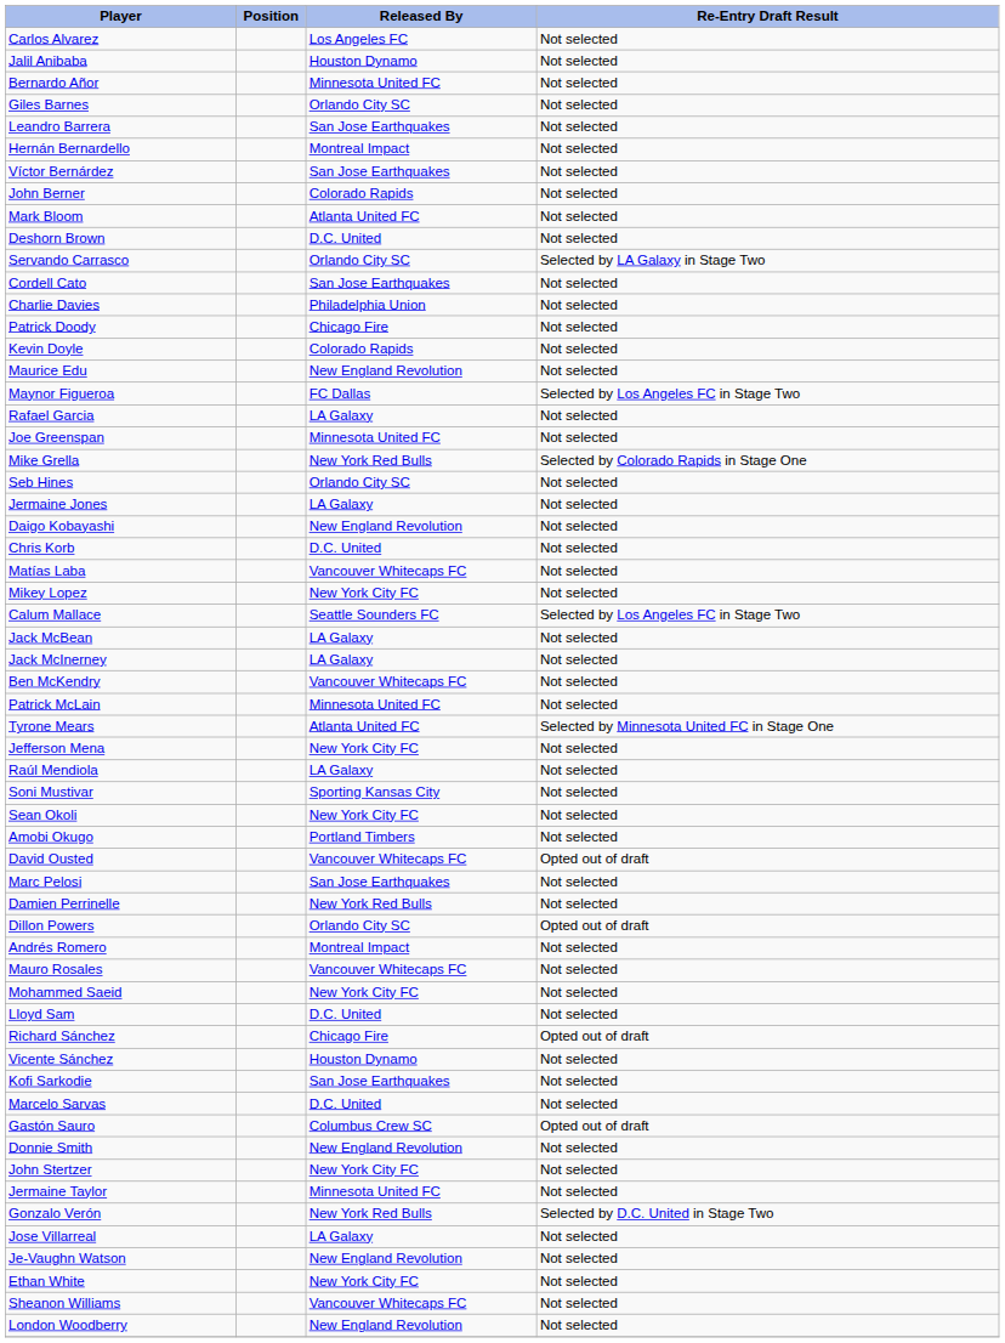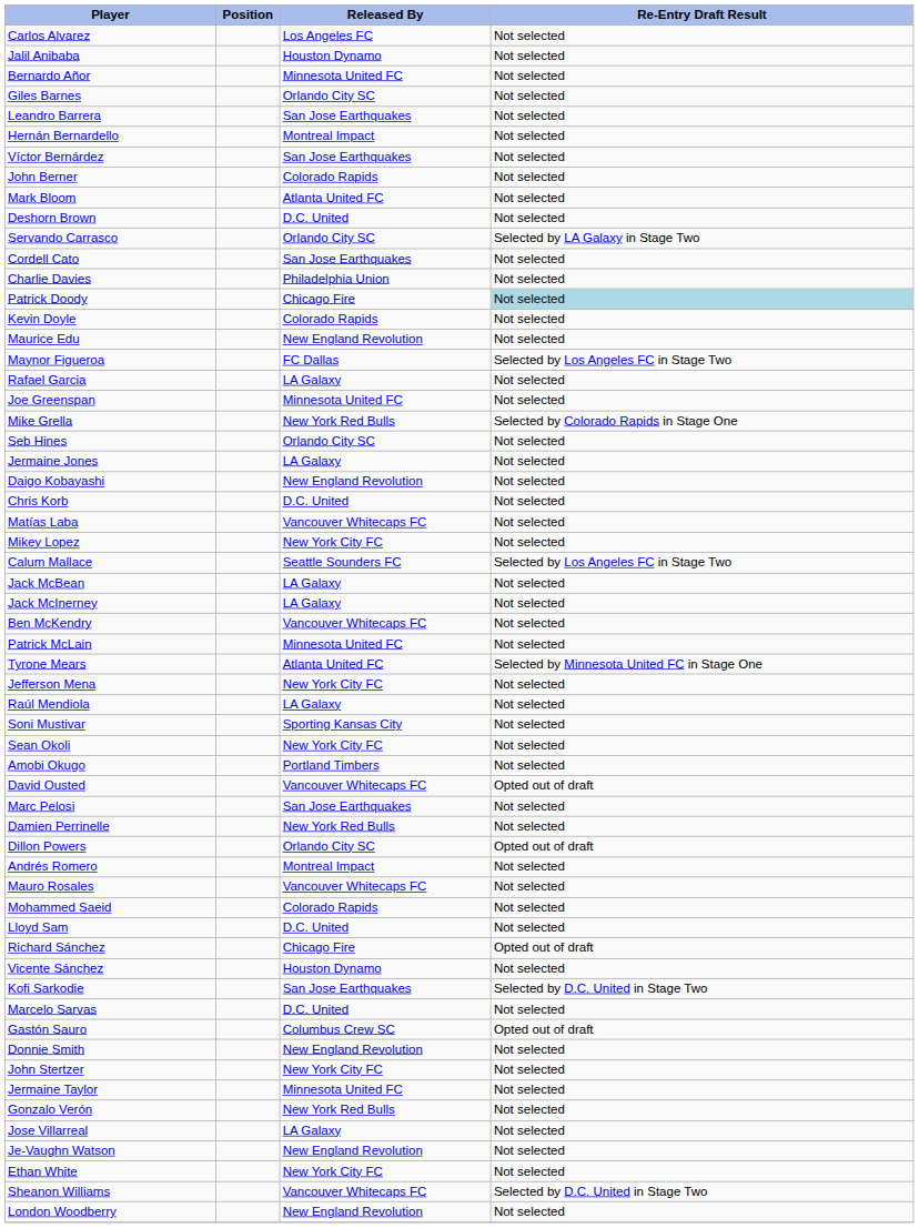 <table class="wikitable sortable" style="width:90%">
 <tr>
 <th style="background:#A8BDEC;" width=20%>Player</th>
 <th width=5% style="background:#A8BDEC;">Position</th>
 <th width=20% style="background:#A8BDEC;">Released By</th>
 <th width=40% style="background:#A8BDEC;">Re-Entry Draft Result</th>
 </tr>
 <tr>
 <td><a href='#'>Carlos Alvarez</a></td>
 <td></td>
 <td><a href='#'>Los Angeles FC</a></td>
 <td>Not selected</td>
 </tr>
 <tr>
 <td><a href='#'>Jalil Anibaba</a></td>
 <td></td>
 <td><a href='#'>Houston Dynamo</a></td>
 <td>Not selected</td>
 </tr>
 <tr>
 <td><a href='#'>Bernardo Añor</a></td>
 <td></td>
 <td><a href='#'>Minnesota United FC</a></td>
 <td>Not selected</td>
 </tr>
 <tr>
 <td><a href='#'>Giles Barnes</a></td>
 <td></td>
 <td><a href='#'>Orlando City SC</a></td>
 <td>Not selected</td>
 </tr>
 <tr>
 <td><a href='#'>Leandro Barrera</a></td>
 <td></td>
 <td><a href='#'>San Jose Earthquakes</a></td>
 <td>Not selected</td>
 </tr>
 <tr>
 <td><a href='#'>Hernán Bernardello</a></td>
 <td></td>
 <td><a href='#'>Montreal Impact</a></td>
 <td>Not selected</td>
 </tr>
 <tr>
 <td><a href='#'>Víctor Bernárdez</a></td>
 <td></td>
 <td><a href='#'>San Jose Earthquakes</a></td>
 <td>Not selected</td>
 </tr>
 <tr>
 <td><a href='#'>John Berner</a></td>
 <td></td>
 <td><a href='#'>Colorado Rapids</a></td>
 <td>Not selected</td>
 </tr>
 <tr>
 <td><a href='#'>Mark Bloom</a></td>
 <td></td>
 <td><a href='#'>Atlanta United FC</a></td>
 <td>Not selected</td>
 </tr>
 <tr>
 <td><a href='#'>Deshorn Brown</a></td>
 <td></td>
 <td><a href='#'>D.C. United</a></td>
 <td>Not selected</td>
 </tr>
 <tr>
 <td><a href='#'>Servando Carrasco</a></td>
 <td></td>
 <td><a href='#'>Orlando City SC</a></td>
 <td>Selected by <a href='#'>LA Galaxy</a> in Stage Two</td>
 </tr>
 <tr>
 <td><a href='#'>Cordell Cato</a></td>
 <td></td>
 <td><a href='#'>San Jose Earthquakes</a></td>
 <td>Not selected</td>
 </tr>
 <tr>
 <td><a href='#'>Charlie Davies</a></td>
 <td></td>
 <td><a href='#'>Philadelphia Union</a></td>
 <td>Not selected</td>
 </tr>
 <tr>
 <td><a href='#'>Patrick Doody</a></td>
 <td></td>
 <td><a href='#'>Chicago Fire</a></td>
-<td>Not selected</td>
+<td style="background: lightblue;">Not selected</td>
 </tr>
 <tr>
 <td><a href='#'>Kevin Doyle</a></td>
 <td></td>
 <td><a href='#'>Colorado Rapids</a></td>
 <td>Not selected</td>
 </tr>
 <tr>
 <td><a href='#'>Maurice Edu</a></td>
 <td></td>
 <td><a href='#'>New England Revolution</a></td>
 <td>Not selected</td>
 </tr>
 <tr>
 <td><a href='#'>Maynor Figueroa</a></td>
 <td></td>
 <td><a href='#'>FC Dallas</a></td>
 <td>Selected by <a href='#'>Los Angeles FC</a> in Stage Two</td>
 </tr>
 <tr>
 <td><a href='#'>Rafael Garcia</a></td>
 <td></td>
 <td><a href='#'>LA Galaxy</a></td>
 <td>Not selected</td>
 </tr>
 <tr>
 <td><a href='#'>Joe Greenspan</a></td>
 <td></td>
 <td><a href='#'>Minnesota United FC</a></td>
 <td>Not selected</td>
 </tr>
 <tr>
 <td><a href='#'>Mike Grella</a></td>
 <td></td>
 <td><a href='#'>New York Red Bulls</a></td>
 <td>Selected by <a href='#'>Colorado Rapids</a> in Stage One</td>
 </tr>
 <tr>
 <td><a href='#'>Seb Hines</a></td>
 <td></td>
 <td><a href='#'>Orlando City SC</a></td>
 <td>Not selected</td>
 </tr>
 <tr>
 <td><a href='#'>Jermaine Jones</a></td>
 <td></td>
 <td><a href='#'>LA Galaxy</a></td>
 <td>Not selected</td>
 </tr>
 <tr>
 <td><a href='#'>Daigo Kobayashi</a></td>
 <td></td>
 <td><a href='#'>New England Revolution</a></td>
 <td>Not selected</td>
 </tr>
 <tr>
 <td><a href='#'>Chris Korb</a></td>
 <td></td>
 <td><a href='#'>D.C. United</a></td>
 <td>Not selected</td>
 </tr>
 <tr>
 <td><a href='#'>Matías Laba</a></td>
 <td></td>
 <td><a href='#'>Vancouver Whitecaps FC</a></td>
 <td>Not selected</td>
 </tr>
 <tr>
 <td><a href='#'>Mikey Lopez</a></td>
 <td></td>
 <td><a href='#'>New York City FC</a></td>
 <td>Not selected</td>
 </tr>
 <tr>
 <td><a href='#'>Calum Mallace</a></td>
 <td></td>
 <td><a href='#'>Seattle Sounders FC</a></td>
 <td>Selected by <a href='#'>Los Angeles FC</a> in Stage Two</td>
 </tr>
 <tr>
 <td><a href='#'>Jack McBean</a></td>
 <td></td>
 <td><a href='#'>LA Galaxy</a></td>
 <td>Not selected</td>
 </tr>
 <tr>
 <td><a href='#'>Jack McInerney</a></td>
 <td></td>
 <td><a href='#'>LA Galaxy</a></td>
 <td>Not selected</td>
 </tr>
 <tr>
 <td><a href='#'>Ben McKendry</a></td>
 <td></td>
 <td><a href='#'>Vancouver Whitecaps FC</a></td>
 <td>Not selected</td>
 </tr>
 <tr>
 <td><a href='#'>Patrick McLain</a></td>
 <td></td>
 <td><a href='#'>Minnesota United FC</a></td>
 <td>Not selected</td>
 </tr>
 <tr>
 <td><a href='#'>Tyrone Mears</a></td>
 <td></td>
 <td><a href='#'>Atlanta United FC</a></td>
 <td>Selected by <a href='#'>Minnesota United FC</a> in Stage One</td>
 </tr>
 <tr>
 <td><a href='#'>Jefferson Mena</a></td>
 <td></td>
 <td><a href='#'>New York City FC</a></td>
 <td>Not selected</td>
 </tr>
 <tr>
 <td><a href='#'>Raúl Mendiola</a></td>
 <td></td>
 <td><a href='#'>LA Galaxy</a></td>
 <td>Not selected</td>
 </tr>
 <tr>
 <td><a href='#'>Soni Mustivar</a></td>
 <td></td>
 <td><a href='#'>Sporting Kansas City</a></td>
 <td>Not selected</td>
 </tr>
 <tr>
 <td><a href='#'>Sean Okoli</a></td>
 <td></td>
 <td><a href='#'>New York City FC</a></td>
 <td>Not selected</td>
 </tr>
 <tr>
 <td><a href='#'>Amobi Okugo</a></td>
 <td></td>
 <td><a href='#'>Portland Timbers</a></td>
 <td>Not selected</td>
 </tr>
 <tr>
 <td><a href='#'>David Ousted</a></td>
 <td></td>
 <td><a href='#'>Vancouver Whitecaps FC</a></td>
 <td>Opted out of draft</td>
 </tr>
 <tr>
 <td><a href='#'>Marc Pelosi</a></td>
 <td></td>
 <td><a href='#'>San Jose Earthquakes</a></td>
 <td>Not selected</td>
 </tr>
 <tr>
 <td><a href='#'>Damien Perrinelle</a></td>
 <td></td>
 <td><a href='#'>New York Red Bulls</a></td>
 <td>Not selected</td>
 </tr>
 <tr>
 <td><a href='#'>Dillon Powers</a></td>
 <td></td>
 <td><a href='#'>Orlando City SC</a></td>
 <td>Opted out of draft</td>
 </tr>
 <tr>
 <td><a href='#'>Andrés Romero</a></td>
 <td></td>
 <td><a href='#'>Montreal Impact</a></td>
 <td>Not selected</td>
 </tr>
 <tr>
 <td><a href='#'>Mauro Rosales</a></td>
 <td></td>
 <td><a href='#'>Vancouver Whitecaps FC</a></td>
 <td>Not selected</td>
 </tr>
 <tr>
 <td><a href='#'>Mohammed Saeid</a></td>
 <td></td>
-<td><a href='#'>New York City FC</a></td>
+<td><a href='#'>Colorado Rapids</a></td>
 <td>Not selected</td>
 </tr>
 <tr>
 <td><a href='#'>Lloyd Sam</a></td>
 <td></td>
 <td><a href='#'>D.C. United</a></td>
 <td>Not selected</td>
 </tr>
 <tr>
 <td><a href='#'>Richard Sánchez</a></td>
 <td></td>
 <td><a href='#'>Chicago Fire</a></td>
 <td>Opted out of draft</td>
 </tr>
 <tr>
 <td><a href='#'>Vicente Sánchez</a></td>
 <td></td>
 <td><a href='#'>Houston Dynamo</a></td>
 <td>Not selected</td>
 </tr>
 <tr>
 <td><a href='#'>Kofi Sarkodie</a></td>
 <td></td>
 <td><a href='#'>San Jose Earthquakes</a></td>
-<td>Not selected</td>
+<td>Selected by <a href='#'>D.C. United</a> in Stage Two</td>
 </tr>
 <tr>
 <td><a href='#'>Marcelo Sarvas</a></td>
 <td></td>
 <td><a href='#'>D.C. United</a></td>
 <td>Not selected</td>
 </tr>
 <tr>
 <td><a href='#'>Gastón Sauro</a></td>
 <td></td>
 <td><a href='#'>Columbus Crew SC</a></td>
 <td>Opted out of draft</td>
 </tr>
 <tr>
 <td><a href='#'>Donnie Smith</a></td>
 <td></td>
 <td><a href='#'>New England Revolution</a></td>
 <td>Not selected</td>
 </tr>
 <tr>
 <td><a href='#'>John Stertzer</a></td>
 <td></td>
 <td><a href='#'>New York City FC</a></td>
 <td>Not selected</td>
 </tr>
 <tr>
 <td><a href='#'>Jermaine Taylor</a></td>
 <td></td>
 <td><a href='#'>Minnesota United FC</a></td>
 <td>Not selected</td>
 </tr>
 <tr>
 <td><a href='#'>Gonzalo Verón</a></td>
 <td></td>
 <td><a href='#'>New York Red Bulls</a></td>
-<td>Selected by <a href='#'>D.C. United</a> in Stage Two</td>
+<td>Not selected</td>
 </tr>
 <tr>
 <td><a href='#'>Jose Villarreal</a></td>
 <td></td>
 <td><a href='#'>LA Galaxy</a></td>
 <td>Not selected</td>
 </tr>
 <tr>
 <td><a href='#'>Je-Vaughn Watson</a></td>
 <td></td>
 <td><a href='#'>New England Revolution</a></td>
 <td>Not selected</td>
 </tr>
 <tr>
 <td><a href='#'>Ethan White</a></td>
 <td></td>
 <td><a href='#'>New York City FC</a></td>
 <td>Not selected</td>
 </tr>
 <tr>
 <td><a href='#'>Sheanon Williams</a></td>
 <td></td>
 <td><a href='#'>Vancouver Whitecaps FC</a></td>
-<td>Not selected</td>
+<td>Selected by <a href='#'>D.C. United</a> in Stage Two</td>
 </tr>
 <tr>
 <td><a href='#'>London Woodberry</a></td>
 <td></td>
 <td><a href='#'>New England Revolution</a></td>
 <td>Not selected</td>
 </tr>
 <tr>
 </tr>
 </table>
